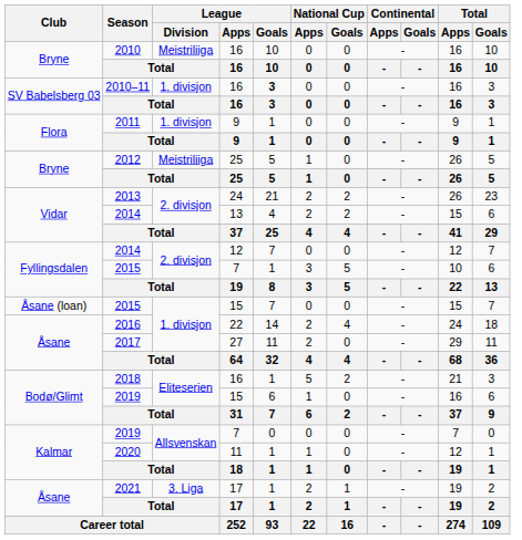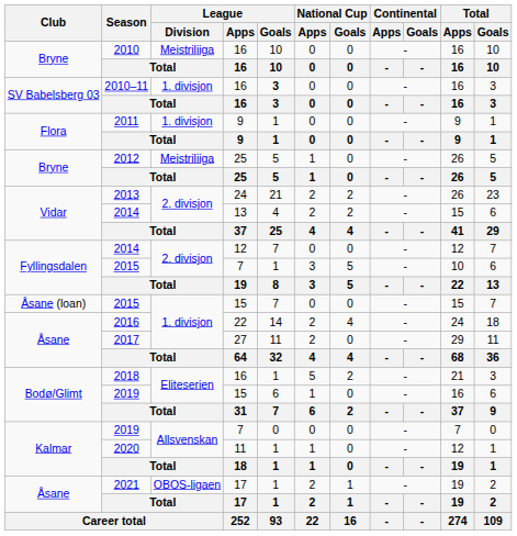 <table class="wikitable" style="text-align: center;">
 <tr>
 <th rowspan="2">Club</th>
 <th rowspan="2">Season</th>
 <th colspan="3">League</th>
 <th colspan="2">National Cup</th>
 <th colspan="2">Continental</th>
 <th colspan="2">Total</th>
 </tr>
 <tr>
 <th>Division</th>
 <th>Apps</th>
 <th>Goals</th>
 <th>Apps</th>
 <th>Goals</th>
 <th>Apps</th>
 <th>Goals</th>
 <th>Apps</th>
 <th>Goals</th>
 </tr>
 <tr>
 <td rowspan="2"><a href='#'>Bryne</a></td>
 <td><a href='#'>2010</a></td>
 <td rowspan="1"><a href='#'>Meistriliiga</a></td>
 <td>16</td>
 <td>10</td>
 <td>0</td>
 <td>0</td>
 <td colspan="2">-</td>
 <td>16</td>
 <td>10</td>
 </tr>
 <tr>
 <th colspan="2">Total</th>
 <th>16</th>
 <th>10</th>
 <th>0</th>
 <th>0</th>
 <th>-</th>
 <th>-</th>
 <th>16</th>
 <th>10</th>
 </tr>
 <tr>
 <td rowspan="2"><a href='#'>SV Babelsberg 03</a></td>
 <td><a href='#'>2010–11</a></td>
 <td><a href='#'>1. divisjon</a></td>
 <td>16</td>
 <td><strong>3</strong></td>
 <td>0</td>
 <td>0</td>
 <td colspan="2">-</td>
 <td>16</td>
 <td>3</td>
 </tr>
 <tr>
 <th colspan="2">Total</th>
 <th>16</th>
 <th>3</th>
 <th>0</th>
 <th>0</th>
 <th>-</th>
 <th>-</th>
 <th>16</th>
 <th>3</th>
 </tr>
 <tr>
 <td rowspan="2"><a href='#'>Flora</a></td>
 <td><a href='#'>2011</a></td>
 <td><a href='#'>1. divisjon</a></td>
 <td>9</td>
 <td>1</td>
 <td>0</td>
 <td>0</td>
 <td colspan="2">-</td>
 <td>9</td>
 <td>1</td>
 </tr>
 <tr>
 <th colspan="2">Total</th>
 <th>9</th>
 <th>1</th>
 <th>0</th>
 <th>0</th>
 <th>-</th>
 <th>-</th>
 <th>9</th>
 <th>1</th>
 </tr>
 <tr>
 <td rowspan="2"><a href='#'>Bryne</a></td>
 <td><a href='#'>2012</a></td>
 <td rowspan="1"><a href='#'>Meistriliiga</a></td>
 <td>25</td>
 <td>5</td>
 <td>1</td>
 <td>0</td>
 <td colspan="2">-</td>
 <td>26</td>
 <td>5</td>
 </tr>
 <tr>
 <th colspan="2">Total</th>
 <th>25</th>
 <th>5</th>
 <th>1</th>
 <th>0</th>
 <th>-</th>
 <th>-</th>
 <th>26</th>
 <th>5</th>
 </tr>
 <tr>
 <td rowspan="3"><a href='#'>Vidar</a></td>
 <td><a href='#'>2013</a></td>
 <td rowspan="2"><a href='#'>2. divisjon</a></td>
 <td>24</td>
 <td>21</td>
 <td>2</td>
 <td>2</td>
 <td colspan="2">-</td>
 <td>26</td>
 <td>23</td>
 </tr>
 <tr>
 <td><a href='#'>2014</a></td>
 <td>13</td>
 <td>4</td>
 <td>2</td>
 <td>2</td>
 <td colspan="2">-</td>
 <td>15</td>
 <td>6</td>
 </tr>
 <tr>
 <th colspan="2">Total</th>
 <th>37</th>
 <th>25</th>
 <th>4</th>
 <th>4</th>
 <th>-</th>
 <th>-</th>
 <th>41</th>
 <th>29</th>
 </tr>
 <tr>
 <td rowspan="3"><a href='#'>Fyllingsdalen</a></td>
 <td><a href='#'>2014</a></td>
 <td rowspan="2"><a href='#'>2. divisjon</a></td>
 <td>12</td>
 <td>7</td>
 <td>0</td>
 <td>0</td>
 <td colspan="2">-</td>
 <td>12</td>
 <td>7</td>
 </tr>
 <tr>
 <td><a href='#'>2015</a></td>
 <td>7</td>
 <td>1</td>
 <td>3</td>
 <td>5</td>
 <td colspan="2">-</td>
 <td>10</td>
 <td>6</td>
 </tr>
 <tr>
 <th colspan="2">Total</th>
 <th>19</th>
 <th>8</th>
 <th>3</th>
 <th>5</th>
 <th>-</th>
 <th>-</th>
 <th>22</th>
 <th>13</th>
 </tr>
 <tr>
 <td rowspan="1"><a href='#'>Åsane</a> (loan)</td>
 <td><a href='#'>2015</a></td>
 <td rowspan="3"><a href='#'>1. divisjon</a></td>
 <td>15</td>
 <td>7</td>
 <td>0</td>
 <td>0</td>
 <td colspan="2">-</td>
 <td>15</td>
 <td>7</td>
 </tr>
 <tr>
 <td rowspan="3"><a href='#'>Åsane</a></td>
 <td><a href='#'>2016</a></td>
 <td>22</td>
 <td>14</td>
 <td>2</td>
 <td>4</td>
 <td colspan="2">-</td>
 <td>24</td>
 <td>18</td>
 </tr>
 <tr>
 <td><a href='#'>2017</a></td>
 <td>27</td>
 <td>11</td>
 <td>2</td>
 <td>0</td>
 <td colspan="2">-</td>
 <td>29</td>
 <td>11</td>
 </tr>
 <tr>
 <th colspan="2">Total</th>
 <th>64</th>
 <th>32</th>
 <th>4</th>
 <th>4</th>
 <th>-</th>
 <th>-</th>
 <th>68</th>
 <th>36</th>
 </tr>
 <tr>
 <td rowspan="3"><a href='#'>Bodø/Glimt</a></td>
 <td><a href='#'>2018</a></td>
 <td rowspan="2"><a href='#'>Eliteserien</a></td>
 <td>16</td>
 <td>1</td>
 <td>5</td>
 <td>2</td>
 <td colspan="2">-</td>
 <td>21</td>
 <td>3</td>
 </tr>
 <tr>
 <td><a href='#'>2019</a></td>
 <td>15</td>
 <td>6</td>
 <td>1</td>
 <td>0</td>
 <td colspan="2">-</td>
 <td>16</td>
 <td>6</td>
 </tr>
 <tr>
 <th colspan="2">Total</th>
 <th>31</th>
 <th>7</th>
 <th>6</th>
 <th>2</th>
 <th>-</th>
 <th>-</th>
 <th>37</th>
 <th>9</th>
 </tr>
 <tr>
 <td rowspan="3"><a href='#'>Kalmar</a></td>
 <td><a href='#'>2019</a></td>
 <td rowspan="2"><a href='#'>Allsvenskan</a></td>
 <td>7</td>
 <td>0</td>
 <td>0</td>
 <td>0</td>
 <td colspan="2">-</td>
 <td>7</td>
 <td>0</td>
 </tr>
 <tr>
 <td><a href='#'>2020</a></td>
 <td>11</td>
 <td>1</td>
 <td>1</td>
 <td>0</td>
 <td colspan="2">-</td>
 <td>12</td>
 <td>1</td>
 </tr>
 <tr>
 <th colspan="2">Total</th>
 <th>18</th>
 <th>1</th>
 <th>1</th>
 <th>0</th>
 <th>-</th>
 <th>-</th>
 <th>19</th>
 <th>1</th>
 </tr>
 <tr>
 <td rowspan="2"><a href='#'>Åsane</a></td>
 <td><a href='#'>2021</a></td>
-<td rowspan="1"><a href='#'>3. Liga</a></td>
+<td rowspan="1"><a href='#'>OBOS-ligaen</a></td>
 <td>17</td>
 <td>1</td>
 <td>2</td>
 <td>1</td>
 <td colspan="2">-</td>
 <td>19</td>
 <td>2</td>
 </tr>
 <tr>
 <th colspan="2">Total</th>
 <th>17</th>
 <th>1</th>
 <th>2</th>
 <th>1</th>
 <th>-</th>
 <th>-</th>
 <th>19</th>
 <th>2</th>
 </tr>
 <tr>
 <th colspan="3">Career total</th>
 <th>252</th>
 <th>93</th>
 <th>22</th>
 <th>16</th>
 <th>-</th>
 <th>-</th>
 <th>274</th>
 <th>109</th>
 </tr>
 </table>
